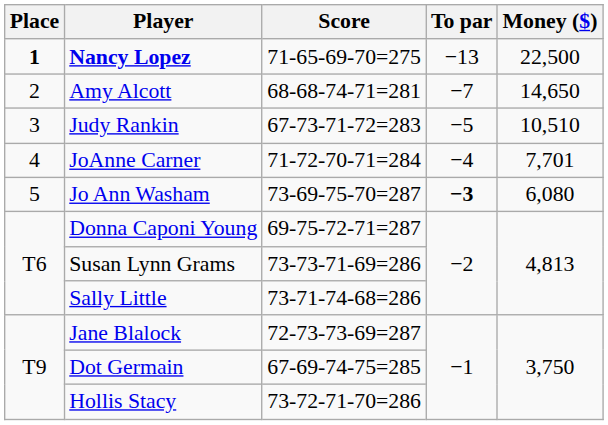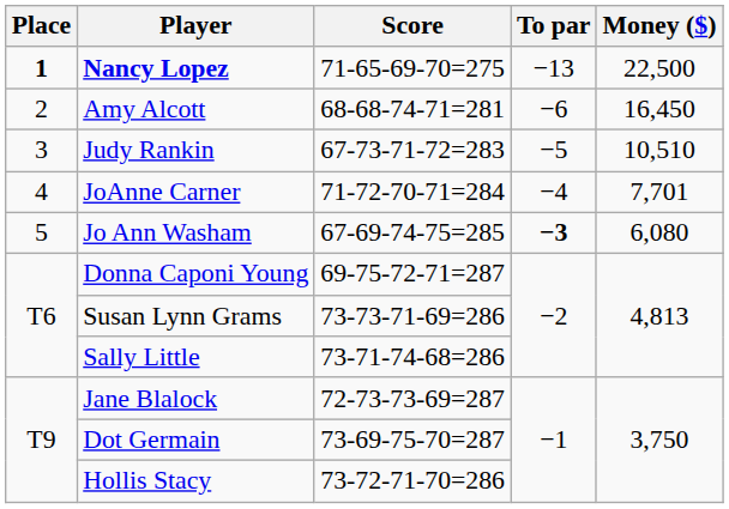 <table class="wikitable">
 <tr>
 <th>Place</th>
 <th>Player</th>
 <th>Score</th>
 <th>To par</th>
 <th>Money (<a href='#'>$</a>)</th>
 </tr>
 <tr>
 <td align=center><strong>1</strong></td>
 <td> <strong><a href='#'>Nancy Lopez</a></strong></td>
 <td>71-65-69-70=275</td>
 <td align=center>−13</td>
 <td align=center>22,500</td>
 </tr>
 <tr>
 <td align=center>2</td>
 <td> <a href='#'>Amy Alcott</a></td>
 <td>68-68-74-71=281</td>
-<td align=center>−7</td>
-<td align=center>14,650</td>
+<td align=center>−6</td>
+<td align=center>16,450</td>
 </tr>
 <tr>
 <td align=center>3</td>
 <td> <a href='#'>Judy Rankin</a></td>
 <td>67-73-71-72=283</td>
 <td align=center>−5</td>
 <td align=center>10,510</td>
 </tr>
 <tr>
 <td align=center>4</td>
 <td> <a href='#'>JoAnne Carner</a></td>
 <td>71-72-70-71=284</td>
 <td align=center>−4</td>
 <td align=center>7,701</td>
 </tr>
 <tr>
 <td align=center>5</td>
 <td> <a href='#'>Jo Ann Washam</a></td>
-<td>73-69-75-70=287</td>
+<td>67-69-74-75=285</td>
 <td align=center><strong>−3</strong></td>
 <td align=center>6,080</td>
 </tr>
 <tr>
 <td align=center rowspan=3>T6</td>
 <td> <a href='#'>Donna Caponi Young</a></td>
 <td>69-75-72-71=287</td>
 <td align=center rowspan=3>−2</td>
 <td align=center rowspan=3>4,813</td>
 </tr>
 <tr>
 <td> Susan Lynn Grams</td>
 <td>73-73-71-69=286</td>
 </tr>
 <tr>
 <td> <a href='#'>Sally Little</a></td>
 <td>73-71-74-68=286</td>
 </tr>
 <tr>
 <td align=center rowspan=3>T9</td>
 <td> <a href='#'>Jane Blalock</a></td>
 <td>72-73-73-69=287</td>
 <td align=center rowspan=3>−1</td>
 <td align=center rowspan=3>3,750</td>
 </tr>
 <tr>
 <td> <a href='#'>Dot Germain</a></td>
-<td>67-69-74-75=285</td>
+<td>73-69-75-70=287</td>
 </tr>
 <tr>
 <td> <a href='#'>Hollis Stacy</a></td>
 <td>73-72-71-70=286</td>
 </tr>
 </table>
